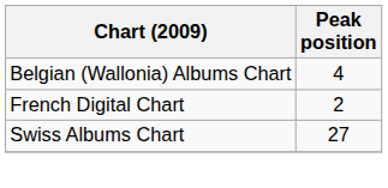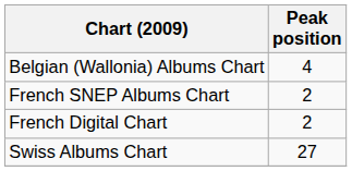 <table class="wikitable sortable">
 <tr>
 <th>Chart (2009)</th>
 <th>Peak<br>position</th>
 </tr>
 <tr>
 <td>Belgian (Wallonia) Albums Chart</td>
 <td align="center">4</td>
+</tr>
+<tr>
+<td>French SNEP Albums Chart</td>
+<td align="center">2</td>
 </tr>
 <tr>
 <td>French Digital Chart</td>
 <td align="center">2</td>
 </tr>
 <tr>
 <td>Swiss Albums Chart</td>
 <td align="center">27</td>
 </tr>
 <tr>
 </tr>
 </table>
